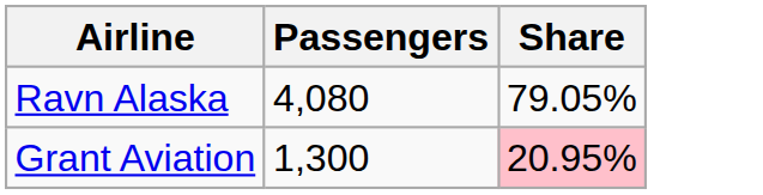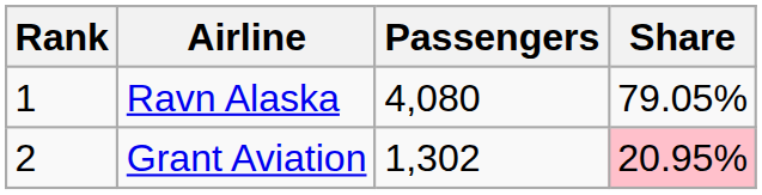 <table class="wikitable sortable" style="font-size: 95%">
 <tr>
+<th>Rank</th>
 <th>Airline</th>
 <th>Passengers</th>
 <th>Share</th>
 </tr>
 <tr>
+<td>1</td>
 <td><a href='#'>Ravn Alaska</a></td>
 <td>4,080</td>
 <td>79.05%</td>
 </tr>
 <tr>
+<td>2</td>
 <td><a href='#'>Grant Aviation</a></td>
-<td>1,300</td>
+<td>1,302</td>
 <td style="background: pink;">20.95%</td>
 </tr>
 </table>
